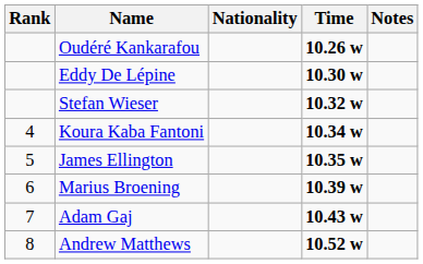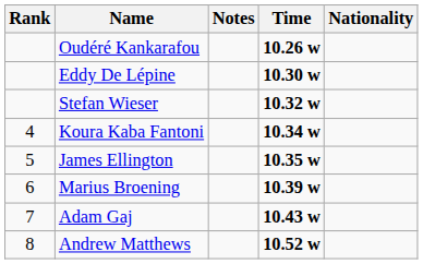 <table class="wikitable sortable" style="text-align:center">
 <tr>
 <th>Rank</th>
 <th>Name</th>
+<th>Notes</th>
+<th>Time</th>
 <th>Nationality</th>
-<th>Time</th>
-<th>Notes</th>
 </tr>
 <tr>
 <td></td>
 <td align=left><a href='#'>Oudéré Kankarafou</a></td>
+<td></td>
+<td><strong>10.26</strong> <strong>w</strong></td>
 <td align=left></td>
-<td><strong>10.26</strong> <strong>w</strong></td>
-<td></td>
 </tr>
 <tr>
 <td></td>
 <td align=left><a href='#'>Eddy De Lépine</a></td>
+<td></td>
+<td><strong>10.30</strong> <strong>w</strong></td>
 <td align=left></td>
-<td><strong>10.30</strong> <strong>w</strong></td>
-<td></td>
 </tr>
 <tr>
 <td></td>
 <td align=left><a href='#'>Stefan Wieser</a></td>
+<td></td>
+<td><strong>10.32</strong> <strong>w</strong></td>
 <td align=left></td>
-<td><strong>10.32</strong> <strong>w</strong></td>
-<td></td>
 </tr>
 <tr>
 <td>4</td>
 <td align=left><a href='#'>Koura Kaba Fantoni</a></td>
+<td></td>
+<td><strong>10.34</strong> <strong>w</strong></td>
 <td align=left></td>
-<td><strong>10.34</strong> <strong>w</strong></td>
-<td></td>
 </tr>
 <tr>
 <td>5</td>
 <td align=left><a href='#'>James Ellington</a></td>
+<td></td>
+<td><strong>10.35</strong> <strong>w</strong></td>
 <td align=left></td>
-<td><strong>10.35</strong> <strong>w</strong></td>
-<td></td>
 </tr>
 <tr>
 <td>6</td>
 <td align=left><a href='#'>Marius Broening</a></td>
+<td></td>
+<td><strong>10.39</strong> <strong>w</strong></td>
 <td align=left></td>
-<td><strong>10.39</strong> <strong>w</strong></td>
-<td></td>
 </tr>
 <tr>
 <td>7</td>
 <td align=left><a href='#'>Adam Gaj</a></td>
+<td></td>
+<td><strong>10.43</strong> <strong>w</strong></td>
 <td align=left></td>
-<td><strong>10.43</strong> <strong>w</strong></td>
-<td></td>
 </tr>
 <tr>
 <td>8</td>
 <td align=left><a href='#'>Andrew Matthews</a></td>
+<td></td>
+<td><strong>10.52</strong> <strong>w</strong></td>
 <td align=left></td>
-<td><strong>10.52</strong> <strong>w</strong></td>
-<td></td>
 </tr>
 </table>
